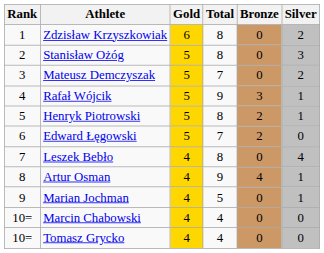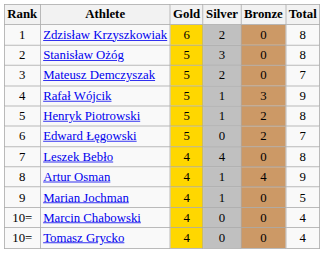 <table class="wikitable sortable" style="text-align: center;">
 <tr>
 <th>Rank</th>
 <th>Athlete</th>
 <th bgcolor="gold">Gold</th>
+<th bgcolor="silver">Silver</th>
+<th bgcolor="CC9966">Bronze</th>
 <th>Total</th>
-<th bgcolor="CC9966">Bronze</th>
-<th bgcolor="silver">Silver</th>
 </tr>
 <tr>
 <td>1</td>
 <td align="left"><a href='#'>Zdzisław Krzyszkowiak</a></td>
 <td bgcolor="gold">6</td>
+<td bgcolor="silver">2</td>
+<td bgcolor="cc9966">0</td>
 <td>8</td>
-<td bgcolor="cc9966">0</td>
-<td bgcolor="silver">2</td>
 </tr>
 <tr>
 <td>2</td>
 <td align="left"><a href='#'>Stanisław Ożóg</a></td>
 <td bgcolor="gold">5</td>
+<td bgcolor="silver">3</td>
+<td bgcolor="cc9966">0</td>
 <td>8</td>
-<td bgcolor="cc9966">0</td>
-<td bgcolor="silver">3</td>
 </tr>
 <tr>
 <td>3</td>
 <td align="left"><a href='#'>Mateusz Demczyszak</a></td>
 <td bgcolor="gold">5</td>
+<td bgcolor="silver">2</td>
+<td bgcolor="cc9966">0</td>
 <td>7</td>
-<td bgcolor="cc9966">0</td>
-<td bgcolor="silver">2</td>
 </tr>
 <tr>
 <td>4</td>
 <td align="left"><a href='#'>Rafał Wójcik</a></td>
 <td bgcolor="gold">5</td>
+<td bgcolor="silver">1</td>
+<td bgcolor="cc9966">3</td>
 <td>9</td>
-<td bgcolor="cc9966">3</td>
-<td bgcolor="silver">1</td>
 </tr>
 <tr>
 <td>5</td>
 <td align="left"><a href='#'>Henryk Piotrowski</a></td>
 <td bgcolor="gold">5</td>
+<td bgcolor="silver">1</td>
+<td bgcolor="cc9966">2</td>
 <td>8</td>
-<td bgcolor="cc9966">2</td>
-<td bgcolor="silver">1</td>
 </tr>
 <tr>
 <td>6</td>
 <td align="left"><a href='#'>Edward Łęgowski</a></td>
 <td bgcolor="gold">5</td>
+<td bgcolor="silver">0</td>
+<td bgcolor="cc9966">2</td>
 <td>7</td>
-<td bgcolor="cc9966">2</td>
-<td bgcolor="silver">0</td>
 </tr>
 <tr>
 <td>7</td>
 <td align="left"><a href='#'>Leszek Bebło</a></td>
 <td bgcolor="gold">4</td>
+<td bgcolor="silver">4</td>
+<td bgcolor="cc9966">0</td>
 <td>8</td>
-<td bgcolor="cc9966">0</td>
-<td bgcolor="silver">4</td>
 </tr>
 <tr>
 <td>8</td>
 <td align="left"><a href='#'>Artur Osman</a></td>
 <td bgcolor="gold">4</td>
+<td bgcolor="silver">1</td>
+<td bgcolor="cc9966">4</td>
 <td>9</td>
-<td bgcolor="cc9966">4</td>
-<td bgcolor="silver">1</td>
 </tr>
 <tr>
 <td>9</td>
 <td align="left"><a href='#'>Marian Jochman</a></td>
 <td bgcolor="gold">4</td>
+<td bgcolor="silver">1</td>
+<td bgcolor="cc9966">0</td>
 <td>5</td>
-<td bgcolor="cc9966">0</td>
-<td bgcolor="silver">1</td>
 </tr>
 <tr>
 <td>10=</td>
 <td align="left"><a href='#'>Marcin Chabowski</a></td>
 <td bgcolor="gold">4</td>
+<td bgcolor="silver">0</td>
+<td bgcolor="cc9966">0</td>
 <td>4</td>
-<td bgcolor="cc9966">0</td>
-<td bgcolor="silver">0</td>
 </tr>
 <tr>
 <td>10=</td>
 <td align="left"><a href='#'>Tomasz Grycko</a></td>
 <td bgcolor="gold">4</td>
+<td bgcolor="silver">0</td>
+<td bgcolor="cc9966">0</td>
 <td>4</td>
-<td bgcolor="cc9966">0</td>
-<td bgcolor="silver">0</td>
 </tr>
 </table>
